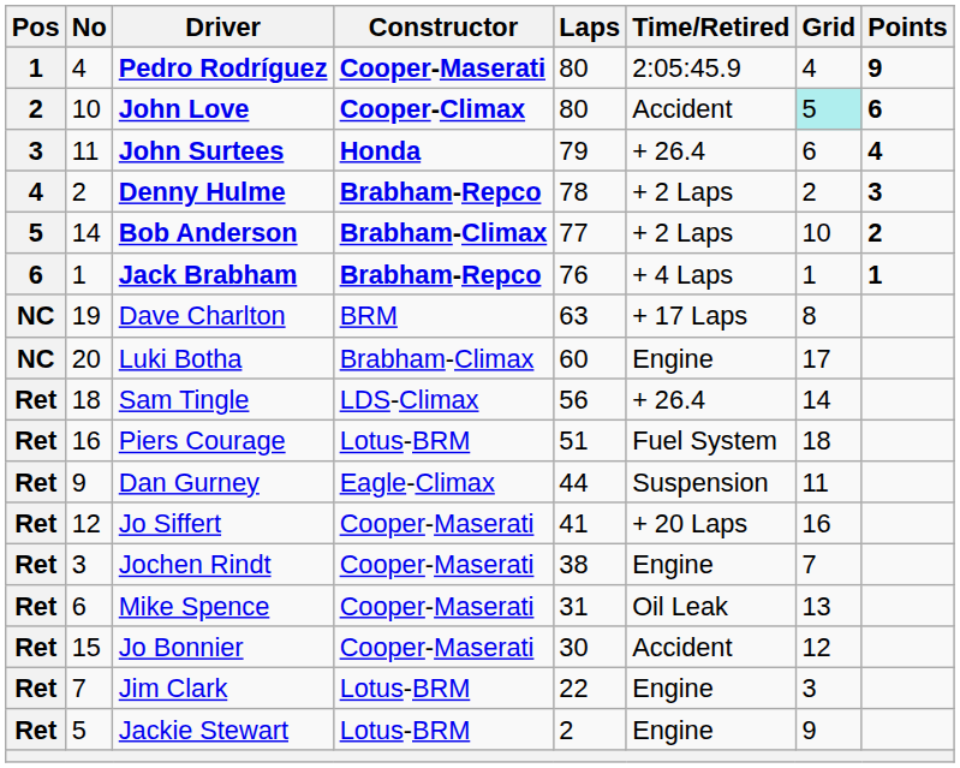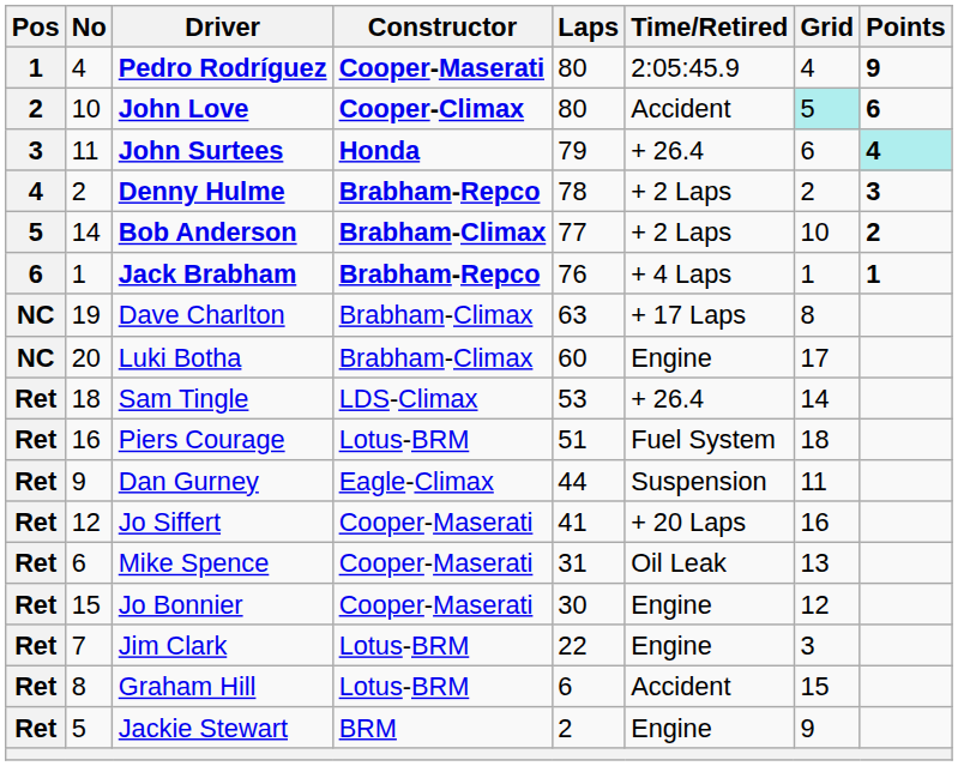 <table class="wikitable" style="font-size: 95%;">
 <tr>
 <th>Pos</th>
 <th>No</th>
 <th>Driver</th>
 <th>Constructor</th>
 <th>Laps</th>
 <th>Time/Retired</th>
 <th>Grid</th>
 <th>Points</th>
 </tr>
 <tr>
 <th>1</th>
 <td>4</td>
 <td> <strong><a href='#'>Pedro Rodríguez</a></strong></td>
 <td><strong><a href='#'>Cooper</a>-<a href='#'>Maserati</a></strong></td>
 <td>80</td>
 <td>2:05:45.9</td>
 <td>4</td>
 <td><strong>9</strong></td>
 </tr>
 <tr>
 <th>2</th>
 <td>10</td>
 <td> <strong><a href='#'>John Love</a></strong></td>
 <td><strong><a href='#'>Cooper</a>-<a href='#'>Climax</a></strong></td>
 <td>80</td>
 <td>Accident</td>
 <td style="background: paleturquoise;">5</td>
 <td><strong>6</strong></td>
 </tr>
 <tr>
 <th>3</th>
 <td>11</td>
 <td> <strong><a href='#'>John Surtees</a></strong></td>
 <td><strong><a href='#'>Honda</a></strong></td>
 <td>79</td>
 <td>+ 26.4</td>
 <td>6</td>
-<td><strong>4</strong></td>
+<td style="background: paleturquoise;"><strong>4</strong></td>
 </tr>
 <tr>
 <th>4</th>
 <td>2</td>
 <td> <strong><a href='#'>Denny Hulme</a></strong></td>
 <td><strong><a href='#'>Brabham</a>-<a href='#'>Repco</a></strong></td>
 <td>78</td>
 <td>+ 2 Laps</td>
 <td>2</td>
 <td><strong>3</strong></td>
 </tr>
 <tr>
 <th>5</th>
 <td>14</td>
 <td> <strong><a href='#'>Bob Anderson</a></strong></td>
 <td><strong><a href='#'>Brabham</a>-<a href='#'>Climax</a></strong></td>
 <td>77</td>
 <td>+ 2 Laps</td>
 <td>10</td>
 <td><strong>2</strong></td>
 </tr>
 <tr>
 <th>6</th>
 <td>1</td>
 <td> <strong><a href='#'>Jack Brabham</a></strong></td>
 <td><strong><a href='#'>Brabham</a>-<a href='#'>Repco</a></strong></td>
 <td>76</td>
 <td>+ 4 Laps</td>
 <td>1</td>
 <td><strong>1</strong></td>
 </tr>
 <tr>
 <th>NC</th>
 <td>19</td>
 <td> <a href='#'>Dave Charlton</a></td>
-<td><a href='#'>BRM</a></td>
+<td><a href='#'>Brabham</a>-<a href='#'>Climax</a></td>
 <td>63</td>
 <td>+ 17 Laps</td>
 <td>8</td>
 <td> </td>
 </tr>
 <tr>
 <th>NC</th>
 <td>20</td>
 <td>  <a href='#'>Luki Botha</a></td>
 <td><a href='#'>Brabham</a>-<a href='#'>Climax</a></td>
 <td>60</td>
 <td>Engine</td>
 <td>17</td>
 <td> </td>
 </tr>
 <tr>
 <th>Ret</th>
 <td>18</td>
 <td> <a href='#'>Sam Tingle</a></td>
 <td><a href='#'>LDS</a>-<a href='#'>Climax</a></td>
-<td>56</td>
+<td>53</td>
 <td>+ 26.4</td>
 <td>14</td>
 <td> </td>
 </tr>
 <tr>
 <th>Ret</th>
 <td>16</td>
 <td> <a href='#'>Piers Courage</a></td>
 <td><a href='#'>Lotus</a>-<a href='#'>BRM</a></td>
 <td>51</td>
 <td>Fuel System</td>
 <td>18</td>
 <td> </td>
 </tr>
 <tr>
 <th>Ret</th>
 <td>9</td>
 <td> <a href='#'>Dan Gurney</a></td>
 <td><a href='#'>Eagle</a>-<a href='#'>Climax</a></td>
 <td>44</td>
 <td>Suspension</td>
 <td>11</td>
 <td> </td>
 </tr>
 <tr>
 <th>Ret</th>
 <td>12</td>
 <td> <a href='#'>Jo Siffert</a></td>
 <td><a href='#'>Cooper</a>-<a href='#'>Maserati</a></td>
 <td>41</td>
 <td>+ 20 Laps</td>
 <td>16</td>
 <td> </td>
 </tr>
 <tr>
 <th>Ret</th>
-<td>3</td>
-<td> <a href='#'>Jochen Rindt</a></td>
-<td><a href='#'>Cooper</a>-<a href='#'>Maserati</a></td>
-<td>38</td>
-<td>Engine</td>
-<td>7</td>
-<td> </td>
-</tr>
-<tr>
-<th>Ret</th>
 <td>6</td>
 <td> <a href='#'>Mike Spence</a></td>
 <td><a href='#'>Cooper</a>-<a href='#'>Maserati</a></td>
 <td>31</td>
 <td>Oil Leak</td>
 <td>13</td>
 <td> </td>
 </tr>
 <tr>
 <th>Ret</th>
 <td>15</td>
 <td> <a href='#'>Jo Bonnier</a></td>
 <td><a href='#'>Cooper</a>-<a href='#'>Maserati</a></td>
 <td>30</td>
-<td>Accident</td>
+<td>Engine</td>
 <td>12</td>
 <td> </td>
 </tr>
 <tr>
 <th>Ret</th>
 <td>7</td>
 <td> <a href='#'>Jim Clark</a></td>
 <td><a href='#'>Lotus</a>-<a href='#'>BRM</a></td>
 <td>22</td>
 <td>Engine</td>
 <td>3</td>
 <td> </td>
 </tr>
 <tr>
 <th>Ret</th>
+<td>8</td>
+<td> <a href='#'>Graham Hill</a></td>
+<td><a href='#'>Lotus</a>-<a href='#'>BRM</a></td>
+<td>6</td>
+<td>Accident</td>
+<td>15</td>
+<td> </td>
+</tr>
+<tr>
+<th>Ret</th>
 <td>5</td>
 <td> <a href='#'>Jackie Stewart</a></td>
-<td><a href='#'>Lotus</a>-<a href='#'>BRM</a></td>
+<td><a href='#'>BRM</a></td>
 <td>2</td>
 <td>Engine</td>
 <td>9</td>
 <td> </td>
 </tr>
 <tr>
 <th colspan="8"></th>
 </tr>
 </table>
